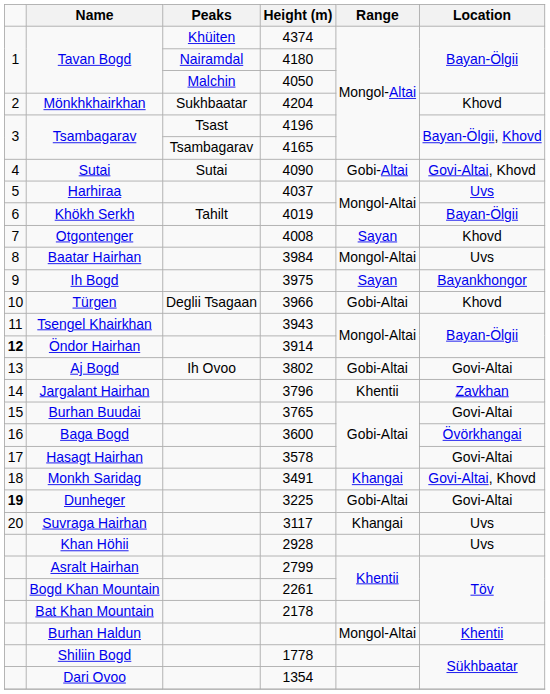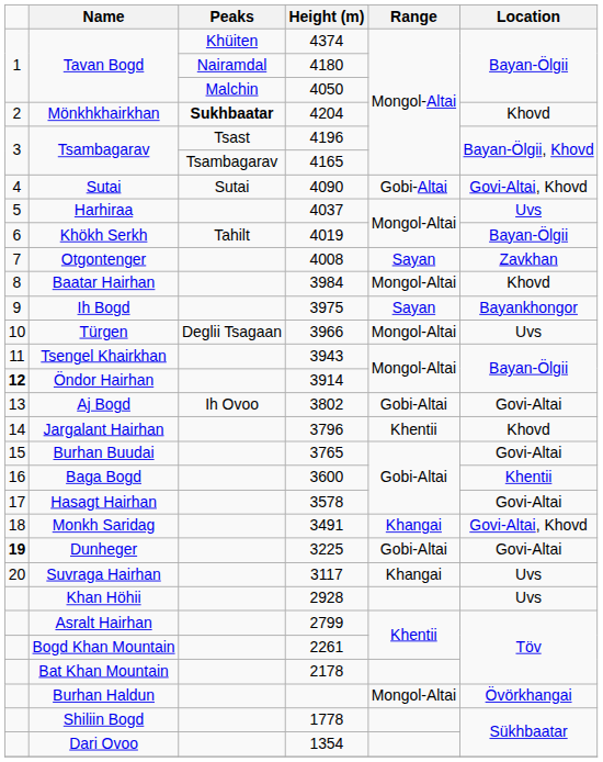 <table class=wikitable style=text-align:center>
 <tr>
 <td></td>
 <th>Name</th>
 <th>Peaks</th>
 <th>Height (m)</th>
 <th>Range</th>
 <th>Location</th>
 </tr>
 <tr>
 <td rowspan=3>1</td>
 <td rowspan=3><a href='#'>Tavan Bogd</a></td>
 <td><a href='#'>Khüiten</a></td>
 <td>4374</td>
 <td rowspan=6>Mongol-<a href='#'>Altai</a></td>
 <td rowspan=3><a href='#'>Bayan-Ölgii</a></td>
 </tr>
 <tr>
 <td><a href='#'>Nairamdal</a></td>
 <td>4180</td>
 </tr>
 <tr>
 <td><a href='#'>Malchin</a></td>
 <td>4050</td>
 </tr>
 <tr>
 <td>2</td>
 <td><a href='#'>Mönkhkhairkhan</a></td>
-<td>Sukhbaatar</td>
+<td><strong>Sukhbaatar</strong></td>
 <td>4204</td>
 <td>Khovd</td>
 </tr>
 <tr>
 <td rowspan=2>3</td>
 <td rowspan=2><a href='#'>Tsambagarav</a></td>
 <td>Tsast</td>
 <td>4196</td>
 <td rowspan=2><a href='#'>Bayan-Ölgii</a>, <a href='#'>Khovd</a></td>
 </tr>
 <tr>
 <td>Tsambagarav</td>
 <td>4165</td>
 </tr>
 <tr>
 <td>4</td>
 <td><a href='#'>Sutai</a></td>
 <td>Sutai</td>
 <td>4090</td>
 <td>Gobi-<a href='#'>Altai</a></td>
 <td><a href='#'>Govi-Altai</a>, Khovd</td>
 </tr>
 <tr>
 <td>5</td>
 <td><a href='#'>Harhiraa</a></td>
 <td></td>
 <td>4037</td>
 <td rowspan=2>Mongol-Altai</td>
 <td><a href='#'>Uvs</a></td>
 </tr>
 <tr>
 <td>6</td>
 <td><a href='#'>Khökh Serkh</a></td>
 <td>Tahilt</td>
 <td>4019</td>
 <td><a href='#'>Bayan-Ölgii</a></td>
 </tr>
 <tr>
 <td>7</td>
 <td><a href='#'>Otgontenger</a></td>
 <td></td>
 <td>4008</td>
 <td><a href='#'>Sayan</a></td>
-<td>Khovd</td>
+<td><a href='#'>Zavkhan</a></td>
 </tr>
 <tr>
 <td>8</td>
 <td><a href='#'>Baatar Hairhan</a></td>
 <td></td>
 <td>3984</td>
 <td>Mongol-Altai</td>
-<td>Uvs</td>
+<td>Khovd</td>
 </tr>
 <tr>
 <td>9</td>
 <td><a href='#'>Ih Bogd</a></td>
 <td></td>
 <td>3975</td>
 <td><a href='#'>Sayan</a></td>
 <td><a href='#'>Bayankhongor</a></td>
 </tr>
 <tr>
 <td>10</td>
 <td><a href='#'>Türgen</a></td>
 <td>Deglii Tsagaan</td>
 <td>3966</td>
-<td>Gobi-Altai</td>
-<td>Khovd</td>
+<td>Mongol-Altai</td>
+<td>Uvs</td>
 </tr>
 <tr>
 <td>11</td>
 <td><a href='#'>Tsengel Khairkhan</a></td>
 <td></td>
 <td>3943</td>
 <td rowspan=2>Mongol-Altai</td>
 <td rowspan=2><a href='#'>Bayan-Ölgii</a></td>
 </tr>
 <tr>
 <td><strong>12</strong></td>
 <td><a href='#'>Öndor Hairhan</a></td>
 <td></td>
 <td>3914</td>
 </tr>
 <tr>
 <td>13</td>
 <td><a href='#'>Aj Bogd</a></td>
 <td>Ih Ovoo</td>
 <td>3802</td>
 <td>Gobi-Altai</td>
 <td>Govi-Altai</td>
 </tr>
 <tr>
 <td>14</td>
 <td><a href='#'>Jargalant Hairhan</a></td>
 <td></td>
 <td>3796</td>
 <td>Khentii</td>
-<td><a href='#'>Zavkhan</a></td>
+<td>Khovd</td>
 </tr>
 <tr>
 <td>15</td>
 <td><a href='#'>Burhan Buudai</a></td>
 <td></td>
 <td>3765</td>
 <td rowspan=3>Gobi-Altai</td>
 <td>Govi-Altai</td>
 </tr>
 <tr>
 <td>16</td>
 <td><a href='#'>Baga Bogd</a></td>
 <td></td>
 <td>3600</td>
-<td><a href='#'>Övörkhangai</a></td>
+<td><a href='#'>Khentii</a></td>
 </tr>
 <tr>
 <td>17</td>
 <td><a href='#'>Hasagt Hairhan</a></td>
 <td></td>
 <td>3578</td>
 <td>Govi-Altai</td>
 </tr>
 <tr>
 <td>18</td>
 <td><a href='#'>Monkh Saridag</a></td>
 <td></td>
 <td>3491</td>
 <td><a href='#'>Khangai</a></td>
 <td><a href='#'>Govi-Altai</a>, Khovd</td>
 </tr>
 <tr>
 <td><strong>19</strong></td>
 <td><a href='#'>Dunheger</a></td>
 <td></td>
 <td>3225</td>
 <td>Gobi-Altai</td>
 <td>Govi-Altai</td>
 </tr>
 <tr>
 <td>20</td>
 <td><a href='#'>Suvraga Hairhan</a></td>
 <td></td>
 <td>3117</td>
 <td>Khangai</td>
 <td>Uvs</td>
 </tr>
 <tr>
 <td></td>
 <td><a href='#'>Khan Höhii</a></td>
 <td></td>
 <td>2928</td>
 <td></td>
 <td>Uvs</td>
 </tr>
 <tr>
 <td></td>
 <td><a href='#'>Asralt Hairhan</a></td>
 <td></td>
 <td>2799</td>
 <td rowspan=2><a href='#'>Khentii</a></td>
 <td rowspan=3><a href='#'>Töv</a></td>
 </tr>
 <tr>
 <td></td>
 <td><a href='#'>Bogd Khan Mountain</a></td>
 <td></td>
 <td>2261</td>
 </tr>
 <tr>
 <td></td>
 <td><a href='#'>Bat Khan Mountain</a></td>
 <td></td>
 <td>2178</td>
 <td></td>
 </tr>
 <tr>
 <td></td>
 <td><a href='#'>Burhan Haldun</a></td>
 <td></td>
 <td></td>
 <td>Mongol-Altai</td>
-<td><a href='#'>Khentii</a></td>
+<td><a href='#'>Övörkhangai</a></td>
 </tr>
 <tr>
 <td></td>
 <td><a href='#'>Shiliin Bogd</a></td>
 <td></td>
 <td>1778</td>
 <td></td>
 <td rowspan=2><a href='#'>Sükhbaatar</a></td>
 </tr>
 <tr>
 <td></td>
 <td><a href='#'>Dari Ovoo</a></td>
 <td></td>
 <td>1354</td>
 <td></td>
 </tr>
 <tr>
 </tr>
 </table>
